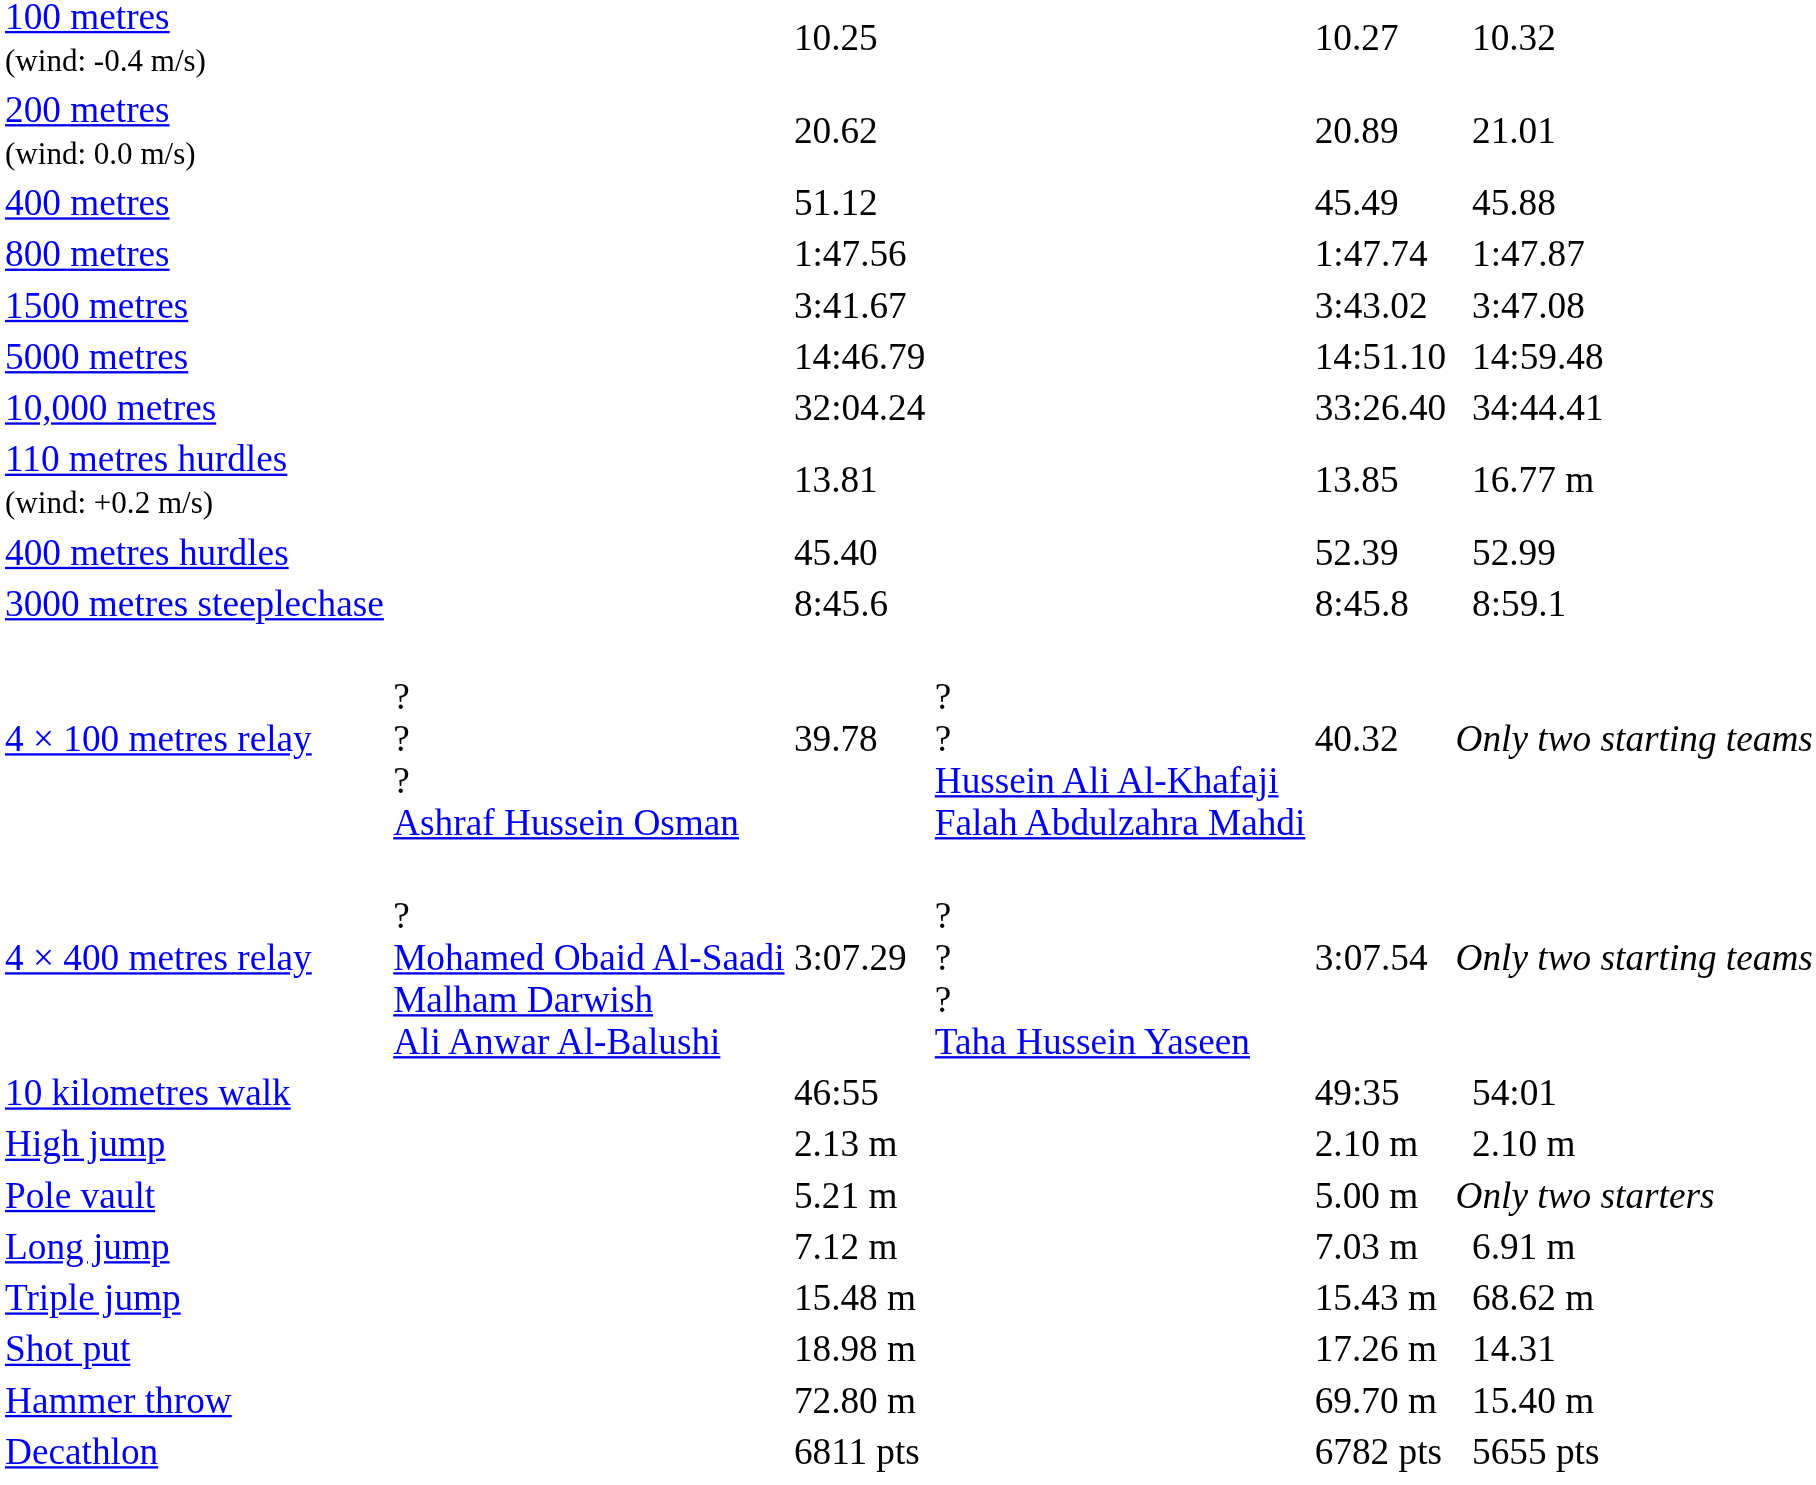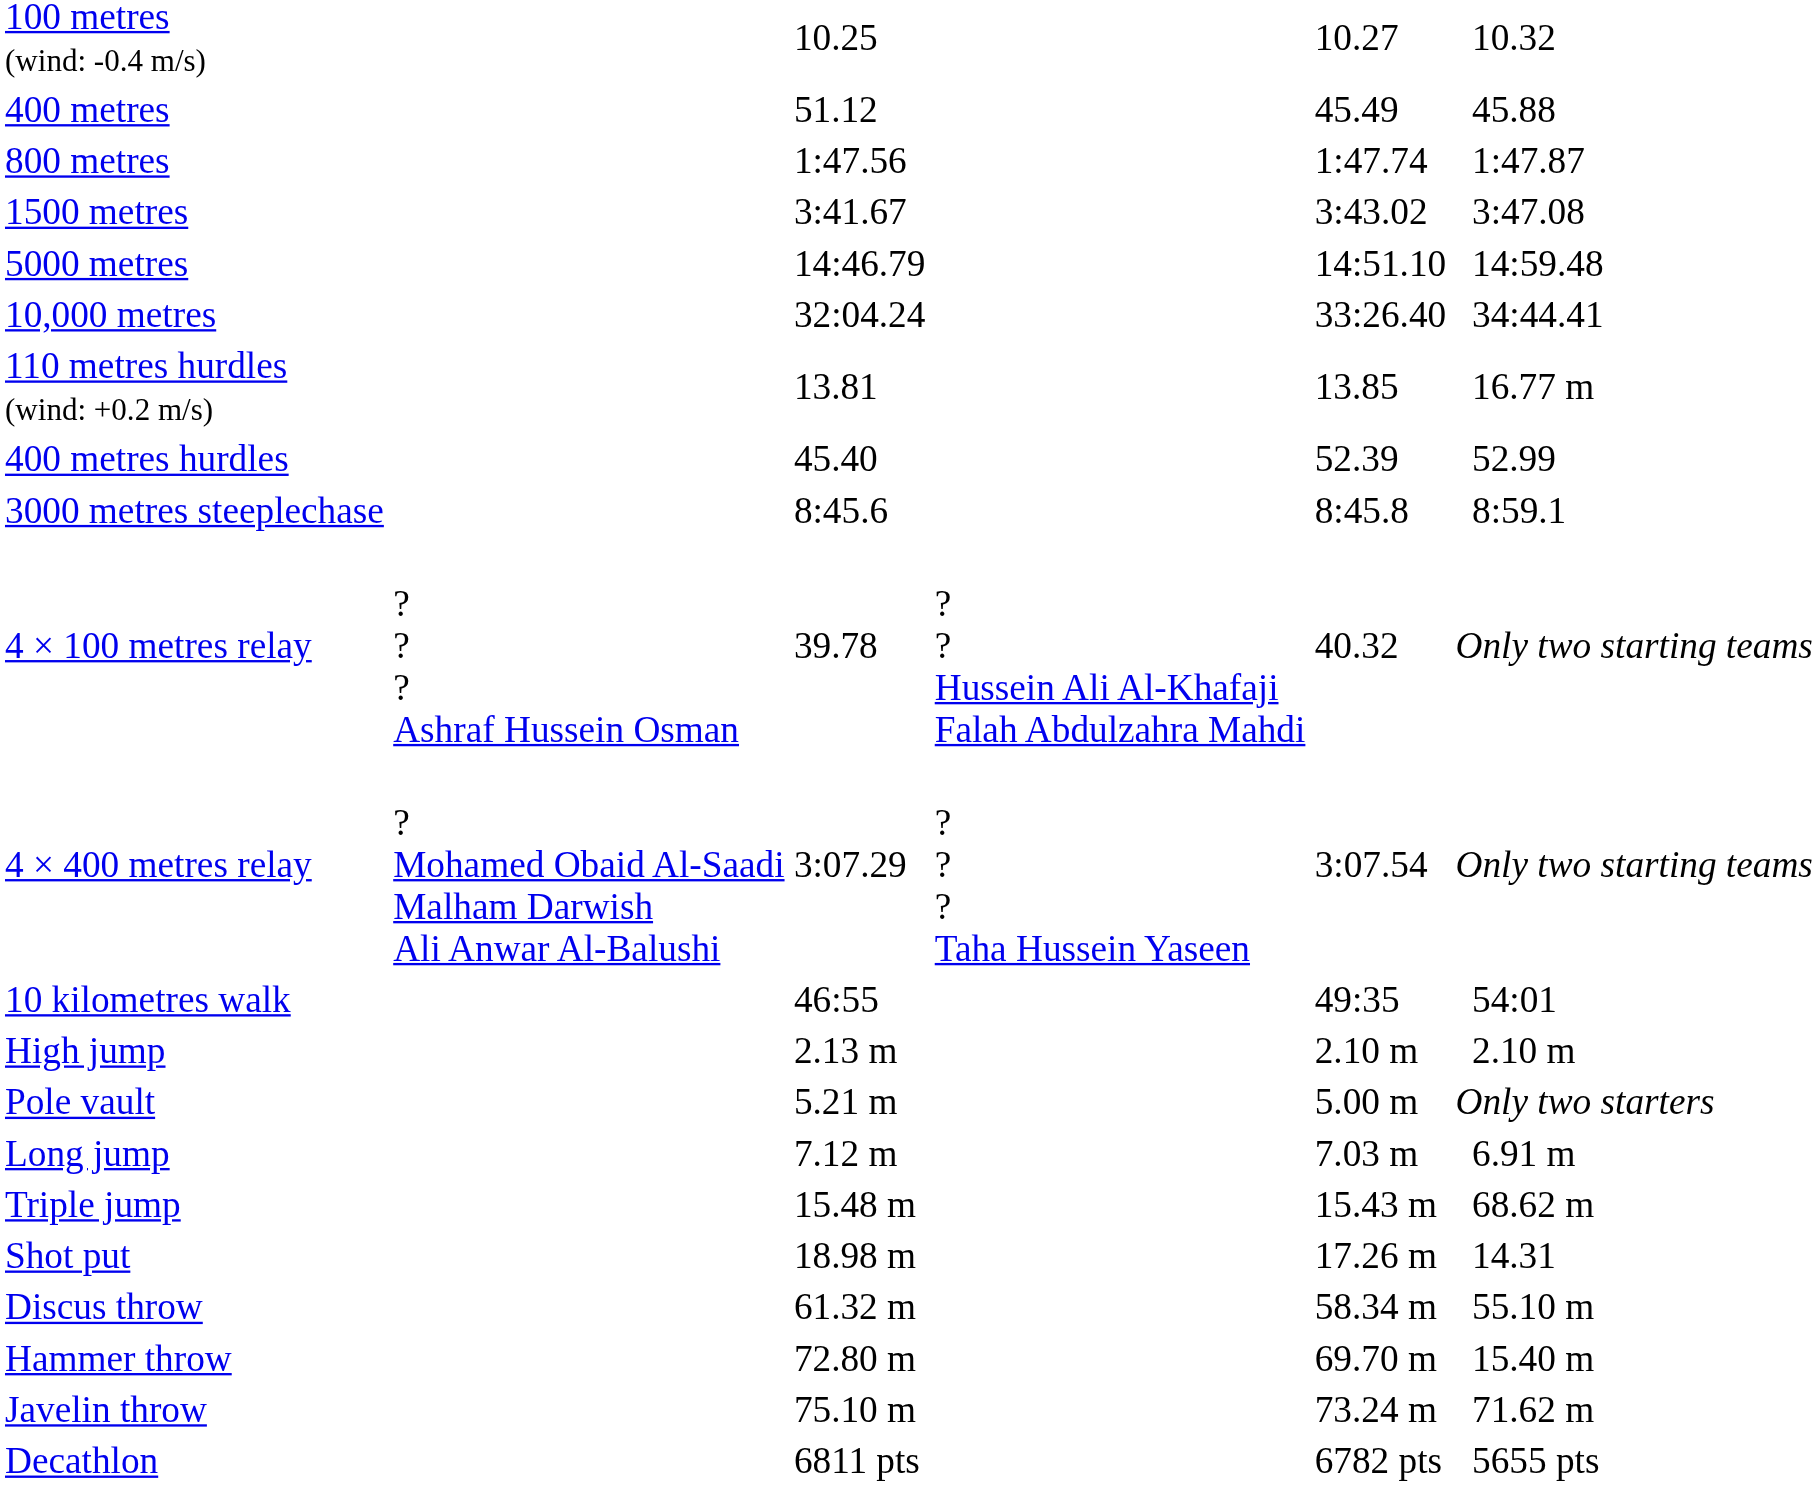 <table>
 <tr>
 <td align=left><a href='#'>100 metres</a><br><small>(wind: -0.4 m/s)</small></td>
 <td></td>
 <td>10.25</td>
 <td></td>
 <td>10.27</td>
 <td></td>
 <td>10.32</td>
-</tr>
-<tr>
-<td align=left><a href='#'>200 metres</a><br><small>(wind: 0.0 m/s)</small></td>
-<td></td>
-<td>20.62</td>
-<td></td>
-<td>20.89</td>
-<td></td>
-<td>21.01</td>
 </tr>
 <tr>
 <td align=left><a href='#'>400 metres</a></td>
 <td></td>
 <td>51.12</td>
 <td></td>
 <td>45.49</td>
 <td></td>
 <td>45.88</td>
 </tr>
 <tr>
 <td align=left><a href='#'>800 metres</a></td>
 <td></td>
 <td>1:47.56</td>
 <td></td>
 <td>1:47.74</td>
 <td></td>
 <td>1:47.87</td>
 </tr>
 <tr>
 <td align=left><a href='#'>1500 metres</a></td>
 <td></td>
 <td>3:41.67</td>
 <td></td>
 <td>3:43.02</td>
 <td></td>
 <td>3:47.08</td>
 </tr>
 <tr>
 <td align=left><a href='#'>5000 metres</a></td>
 <td></td>
 <td>14:46.79</td>
 <td></td>
 <td>14:51.10</td>
 <td></td>
 <td>14:59.48</td>
 </tr>
 <tr>
 <td align=left><a href='#'>10,000 metres</a></td>
 <td></td>
 <td>32:04.24</td>
 <td></td>
 <td>33:26.40</td>
 <td></td>
 <td>34:44.41</td>
 </tr>
 <tr>
 <td align=left><a href='#'>110 metres hurdles</a><br><small>(wind: +0.2 m/s)</small></td>
 <td></td>
 <td>13.81</td>
 <td></td>
 <td>13.85</td>
 <td></td>
 <td>16.77 m</td>
 </tr>
 <tr>
 <td align=left><a href='#'>400 metres hurdles</a></td>
 <td></td>
 <td>45.40</td>
 <td></td>
 <td>52.39</td>
 <td></td>
 <td>52.99</td>
 </tr>
 <tr>
 <td align=left><a href='#'>3000 metres steeplechase</a></td>
 <td></td>
 <td>8:45.6</td>
 <td></td>
 <td>8:45.8</td>
 <td></td>
 <td>8:59.1</td>
 </tr>
 <tr>
 <td align=left><a href='#'>4 × 100 metres relay</a></td>
 <td><br>?<br>?<br>?<br><a href='#'>Ashraf Hussein Osman</a></td>
 <td>39.78</td>
 <td><br>?<br>?<br><a href='#'>Hussein Ali Al-Khafaji</a><br><a href='#'>Falah Abdulzahra Mahdi</a></td>
 <td>40.32</td>
 <td colspan=2><em>Only two starting teams</em></td>
 </tr>
 <tr>
 <td align=left><a href='#'>4 × 400 metres relay</a></td>
 <td><br>?<br><a href='#'>Mohamed Obaid Al-Saadi</a><br><a href='#'>Malham Darwish</a><br><a href='#'>Ali Anwar Al-Balushi</a></td>
 <td>3:07.29</td>
 <td><br>?<br>?<br>?<br><a href='#'>Taha Hussein Yaseen</a></td>
 <td>3:07.54</td>
 <td colspan=2><em>Only two starting teams</em></td>
 </tr>
 <tr>
 <td align=left><a href='#'>10 kilometres walk</a></td>
 <td></td>
 <td>46:55</td>
 <td></td>
 <td>49:35</td>
 <td></td>
 <td>54:01</td>
 </tr>
 <tr>
 <td align=left><a href='#'>High jump</a></td>
 <td></td>
 <td>2.13 m</td>
 <td></td>
 <td>2.10 m</td>
 <td></td>
 <td>2.10 m</td>
 </tr>
 <tr>
 <td align=left><a href='#'>Pole vault</a></td>
 <td></td>
 <td>5.21 m </td>
 <td></td>
 <td>5.00 m</td>
 <td colspan=2><em>Only two starters</em></td>
 </tr>
 <tr>
 <td align=left><a href='#'>Long jump</a></td>
 <td></td>
 <td>7.12 m</td>
 <td></td>
 <td>7.03 m</td>
 <td></td>
 <td>6.91 m</td>
 </tr>
 <tr>
 <td align=left><a href='#'>Triple jump</a></td>
 <td></td>
 <td>15.48 m</td>
 <td></td>
 <td>15.43 m</td>
 <td></td>
 <td>68.62 m</td>
 </tr>
 <tr>
 <td align=left><a href='#'>Shot put</a></td>
 <td></td>
 <td>18.98 m </td>
 <td></td>
 <td>17.26 m</td>
 <td></td>
 <td>14.31</td>
 </tr>
 <tr>
+<td align=left><a href='#'>Discus throw</a></td>
+<td></td>
+<td>61.32 m</td>
+<td></td>
+<td>58.34 m</td>
+<td></td>
+<td>55.10 m</td>
+</tr>
+<tr>
 <td align=left><a href='#'>Hammer throw</a></td>
 <td></td>
 <td>72.80 m</td>
 <td></td>
 <td>69.70 m</td>
 <td></td>
 <td>15.40 m</td>
+</tr>
+<tr>
+<td align=left><a href='#'>Javelin throw</a></td>
+<td></td>
+<td>75.10 m</td>
+<td></td>
+<td>73.24 m</td>
+<td></td>
+<td>71.62 m</td>
 </tr>
 <tr>
 <td align=left><a href='#'>Decathlon</a></td>
 <td></td>
 <td>6811 pts</td>
 <td></td>
 <td>6782 pts</td>
 <td></td>
 <td>5655 pts</td>
 </tr>
 </table>
